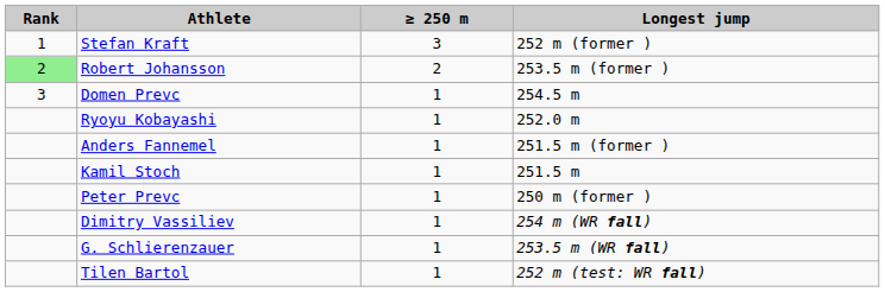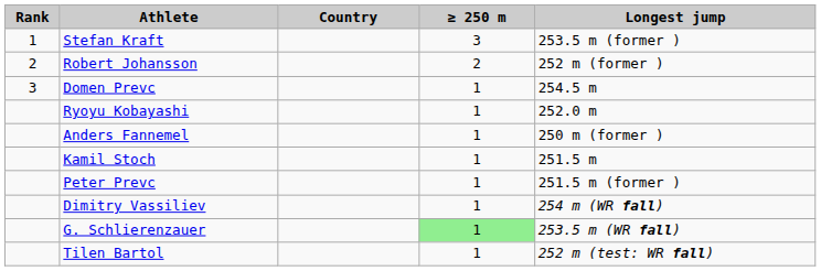 <table class="wikitable sortable" style="text-align:left; line-height:16px; width:60%;">
 <tr>
 <th style="background-color: #ccc;" width="25">Rank</th>
 <th style="background-color: #ccc;" width="142">Athlete</th>
+<th style="background-color: #ccc;" width="90">Country</th>
 <th style="background-color: #ccc;" width="73">≥ 250 m</th>
 <th style="background-color: #ccc;" width="185">Longest jump</th>
 </tr>
 <tr>
 <td align=center>1</td>
 <td><a href='#'>Stefan Kraft</a></td>
+<td></td>
 <td align=center>3</td>
-<td>252 m  (former )</td>
+<td>253.5 m  (former )</td>
 </tr>
 <tr>
-<td align=center style="background: lightgreen;">2</td>
+<td align=center>2</td>
 <td><a href='#'>Robert Johansson</a></td>
+<td></td>
 <td align=center>2</td>
-<td>253.5 m  (former )</td>
+<td>252 m  (former )</td>
 </tr>
 <tr>
 <td align=center>3</td>
 <td><a href='#'>Domen Prevc</a></td>
+<td></td>
 <td align=center>1</td>
 <td>254.5 m  </td>
 </tr>
 <tr>
 <td align=center></td>
 <td><a href='#'>Ryoyu Kobayashi</a></td>
+<td></td>
 <td align=center>1</td>
 <td>252.0 m </td>
 </tr>
 <tr>
 <td align=center></td>
 <td><a href='#'>Anders Fannemel</a></td>
+<td></td>
 <td align=center>1</td>
-<td>251.5 m (former )</td>
+<td>250 m (former )</td>
 </tr>
 <tr>
 <td align=center></td>
 <td><a href='#'>Kamil Stoch</a></td>
+<td></td>
 <td align=center>1</td>
 <td>251.5 m </td>
 </tr>
 <tr>
 <td align=center></td>
 <td><a href='#'>Peter Prevc</a></td>
+<td></td>
 <td align=center>1</td>
-<td>250 m (former )</td>
+<td>251.5 m (former )</td>
 </tr>
 <tr>
 <td align=center></td>
 <td><a href='#'>Dimitry Vassiliev</a></td>
+<td></td>
 <td align=center>1</td>
 <td><em>254 m (WR <strong>fall</strong>)</em></td>
 </tr>
 <tr>
 <td align=center></td>
 <td><a href='#'>G. Schlierenzauer</a></td>
-<td align=center>1</td>
+<td></td>
+<td align=center style="background: lightgreen;">1</td>
 <td><em>253.5 m (WR <strong>fall</strong>)</em></td>
 </tr>
 <tr>
 <td align=center></td>
 <td><a href='#'>Tilen Bartol</a></td>
+<td></td>
 <td align=center>1</td>
 <td><em>252 m (test: WR <strong>fall</strong>) </em></td>
 </tr>
 </table>
